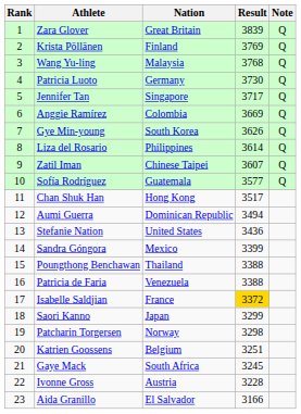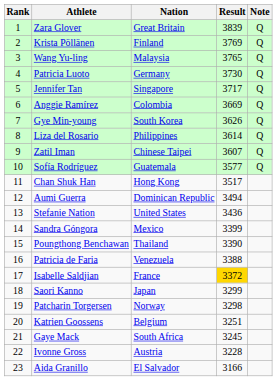 <table class="wikitable sortable" style="text-align:center">
 <tr>
 <th>Rank</th>
 <th>Athlete</th>
 <th>Nation</th>
 <th>Result</th>
 <th>Note</th>
 </tr>
 <tr bgcolor=ccffcc>
 <td>1</td>
 <td align=left><a href='#'>Zara Glover</a></td>
 <td align=left> <a href='#'>Great Britain</a></td>
 <td>3839</td>
 <td>Q</td>
 </tr>
 <tr bgcolor=ccffcc>
 <td>2</td>
 <td align=left><a href='#'>Krista Pöllänen</a></td>
 <td align=left> <a href='#'>Finland</a></td>
 <td>3769</td>
 <td>Q</td>
 </tr>
 <tr bgcolor=ccffcc>
 <td>3</td>
 <td align=left><a href='#'>Wang Yu-ling</a></td>
 <td align=left> <a href='#'>Malaysia</a></td>
-<td>3768</td>
+<td>3765</td>
 <td>Q</td>
 </tr>
 <tr bgcolor=ccffcc>
 <td>4</td>
 <td align=left><a href='#'>Patricia Luoto</a></td>
 <td align=left> <a href='#'>Germany</a></td>
 <td>3730</td>
 <td>Q</td>
 </tr>
 <tr bgcolor=ccffcc>
 <td>5</td>
 <td align=left><a href='#'>Jennifer Tan</a></td>
 <td align=left> <a href='#'>Singapore</a></td>
 <td>3717</td>
 <td>Q</td>
 </tr>
 <tr bgcolor=ccffcc>
 <td>6</td>
 <td align=left><a href='#'>Anggie Ramírez</a></td>
 <td align=left> <a href='#'>Colombia</a></td>
 <td>3669</td>
 <td>Q</td>
 </tr>
 <tr bgcolor=ccffcc>
 <td>7</td>
 <td align=left><a href='#'>Gye Min-young</a></td>
 <td align=left> <a href='#'>South Korea</a></td>
 <td>3626</td>
 <td>Q</td>
 </tr>
 <tr bgcolor=ccffcc>
 <td>8</td>
 <td align=left><a href='#'>Liza del Rosario</a></td>
 <td align=left> <a href='#'>Philippines</a></td>
 <td>3614</td>
 <td>Q</td>
 </tr>
 <tr bgcolor=ccffcc>
 <td>9</td>
 <td align=left><a href='#'>Zatil Iman</a></td>
 <td align=left> <a href='#'>Chinese Taipei</a></td>
 <td>3607</td>
 <td>Q</td>
 </tr>
 <tr bgcolor=ccffcc>
 <td>10</td>
 <td align=left><a href='#'>Sofía Rodríguez</a></td>
 <td align=left> <a href='#'>Guatemala</a></td>
 <td>3577</td>
 <td>Q</td>
 </tr>
 <tr>
 <td>11</td>
 <td align=left><a href='#'>Chan Shuk Han</a></td>
 <td align=left> <a href='#'>Hong Kong</a></td>
 <td>3517</td>
 <td></td>
 </tr>
 <tr>
 <td>12</td>
 <td align=left><a href='#'>Aumi Guerra</a></td>
 <td align=left> <a href='#'>Dominican Republic</a></td>
 <td>3494</td>
 <td></td>
 </tr>
 <tr>
 <td>13</td>
 <td align=left><a href='#'>Stefanie Nation</a></td>
 <td align=left> <a href='#'>United States</a></td>
 <td>3436</td>
 <td></td>
 </tr>
 <tr>
 <td>14</td>
 <td align=left><a href='#'>Sandra Góngora</a></td>
 <td align=left> <a href='#'>Mexico</a></td>
 <td>3399</td>
 <td></td>
 </tr>
 <tr>
 <td>15</td>
 <td align=left><a href='#'>Poungthong Benchawan</a></td>
 <td align=left> <a href='#'>Thailand</a></td>
-<td>3388</td>
+<td>3390</td>
 <td></td>
 </tr>
 <tr>
 <td>16</td>
 <td align=left><a href='#'>Patricia de Faria</a></td>
 <td align=left> <a href='#'>Venezuela</a></td>
 <td>3388</td>
 <td></td>
 </tr>
 <tr>
 <td>17</td>
 <td align=left><a href='#'>Isabelle Saldjian</a></td>
 <td align=left> <a href='#'>France</a></td>
 <td style="background: gold;">3372</td>
 <td></td>
 </tr>
 <tr>
 <td>18</td>
 <td align=left><a href='#'>Saori Kanno</a></td>
 <td align=left> <a href='#'>Japan</a></td>
 <td>3299</td>
 <td></td>
 </tr>
 <tr>
 <td>19</td>
 <td align=left><a href='#'>Patcharin Torgersen</a></td>
 <td align=left> <a href='#'>Norway</a></td>
 <td>3298</td>
 <td></td>
 </tr>
 <tr>
 <td>20</td>
 <td align=left><a href='#'>Katrien Goossens</a></td>
 <td align=left> <a href='#'>Belgium</a></td>
 <td>3251</td>
 <td></td>
 </tr>
 <tr>
 <td>21</td>
 <td align=left><a href='#'>Gaye Mack</a></td>
 <td align=left> <a href='#'>South Africa</a></td>
 <td>3245</td>
 <td></td>
 </tr>
 <tr>
 <td>22</td>
 <td align=left><a href='#'>Ivonne Gross</a></td>
 <td align=left> <a href='#'>Austria</a></td>
 <td>3228</td>
 <td></td>
 </tr>
 <tr>
 <td>23</td>
 <td align=left><a href='#'>Aida Granillo</a></td>
 <td align=left> <a href='#'>El Salvador</a></td>
 <td>3166</td>
 <td></td>
 </tr>
 </table>
